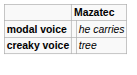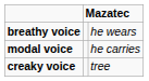 <table class="wikitable">
 <tr>
 <td></td>
 <td colspan=2><strong>Mazatec</strong></td>
+</tr>
+<tr>
+<td><strong>breathy voice</strong></td>
+<td></td>
+<td><em>he wears</em></td>
 </tr>
 <tr>
 <td><strong>modal voice</strong></td>
 <td></td>
 <td><em>he carries</em></td>
 </tr>
 <tr>
 <td><strong>creaky voice</strong></td>
 <td></td>
 <td><em>tree</em></td>
 </tr>
 </table>
